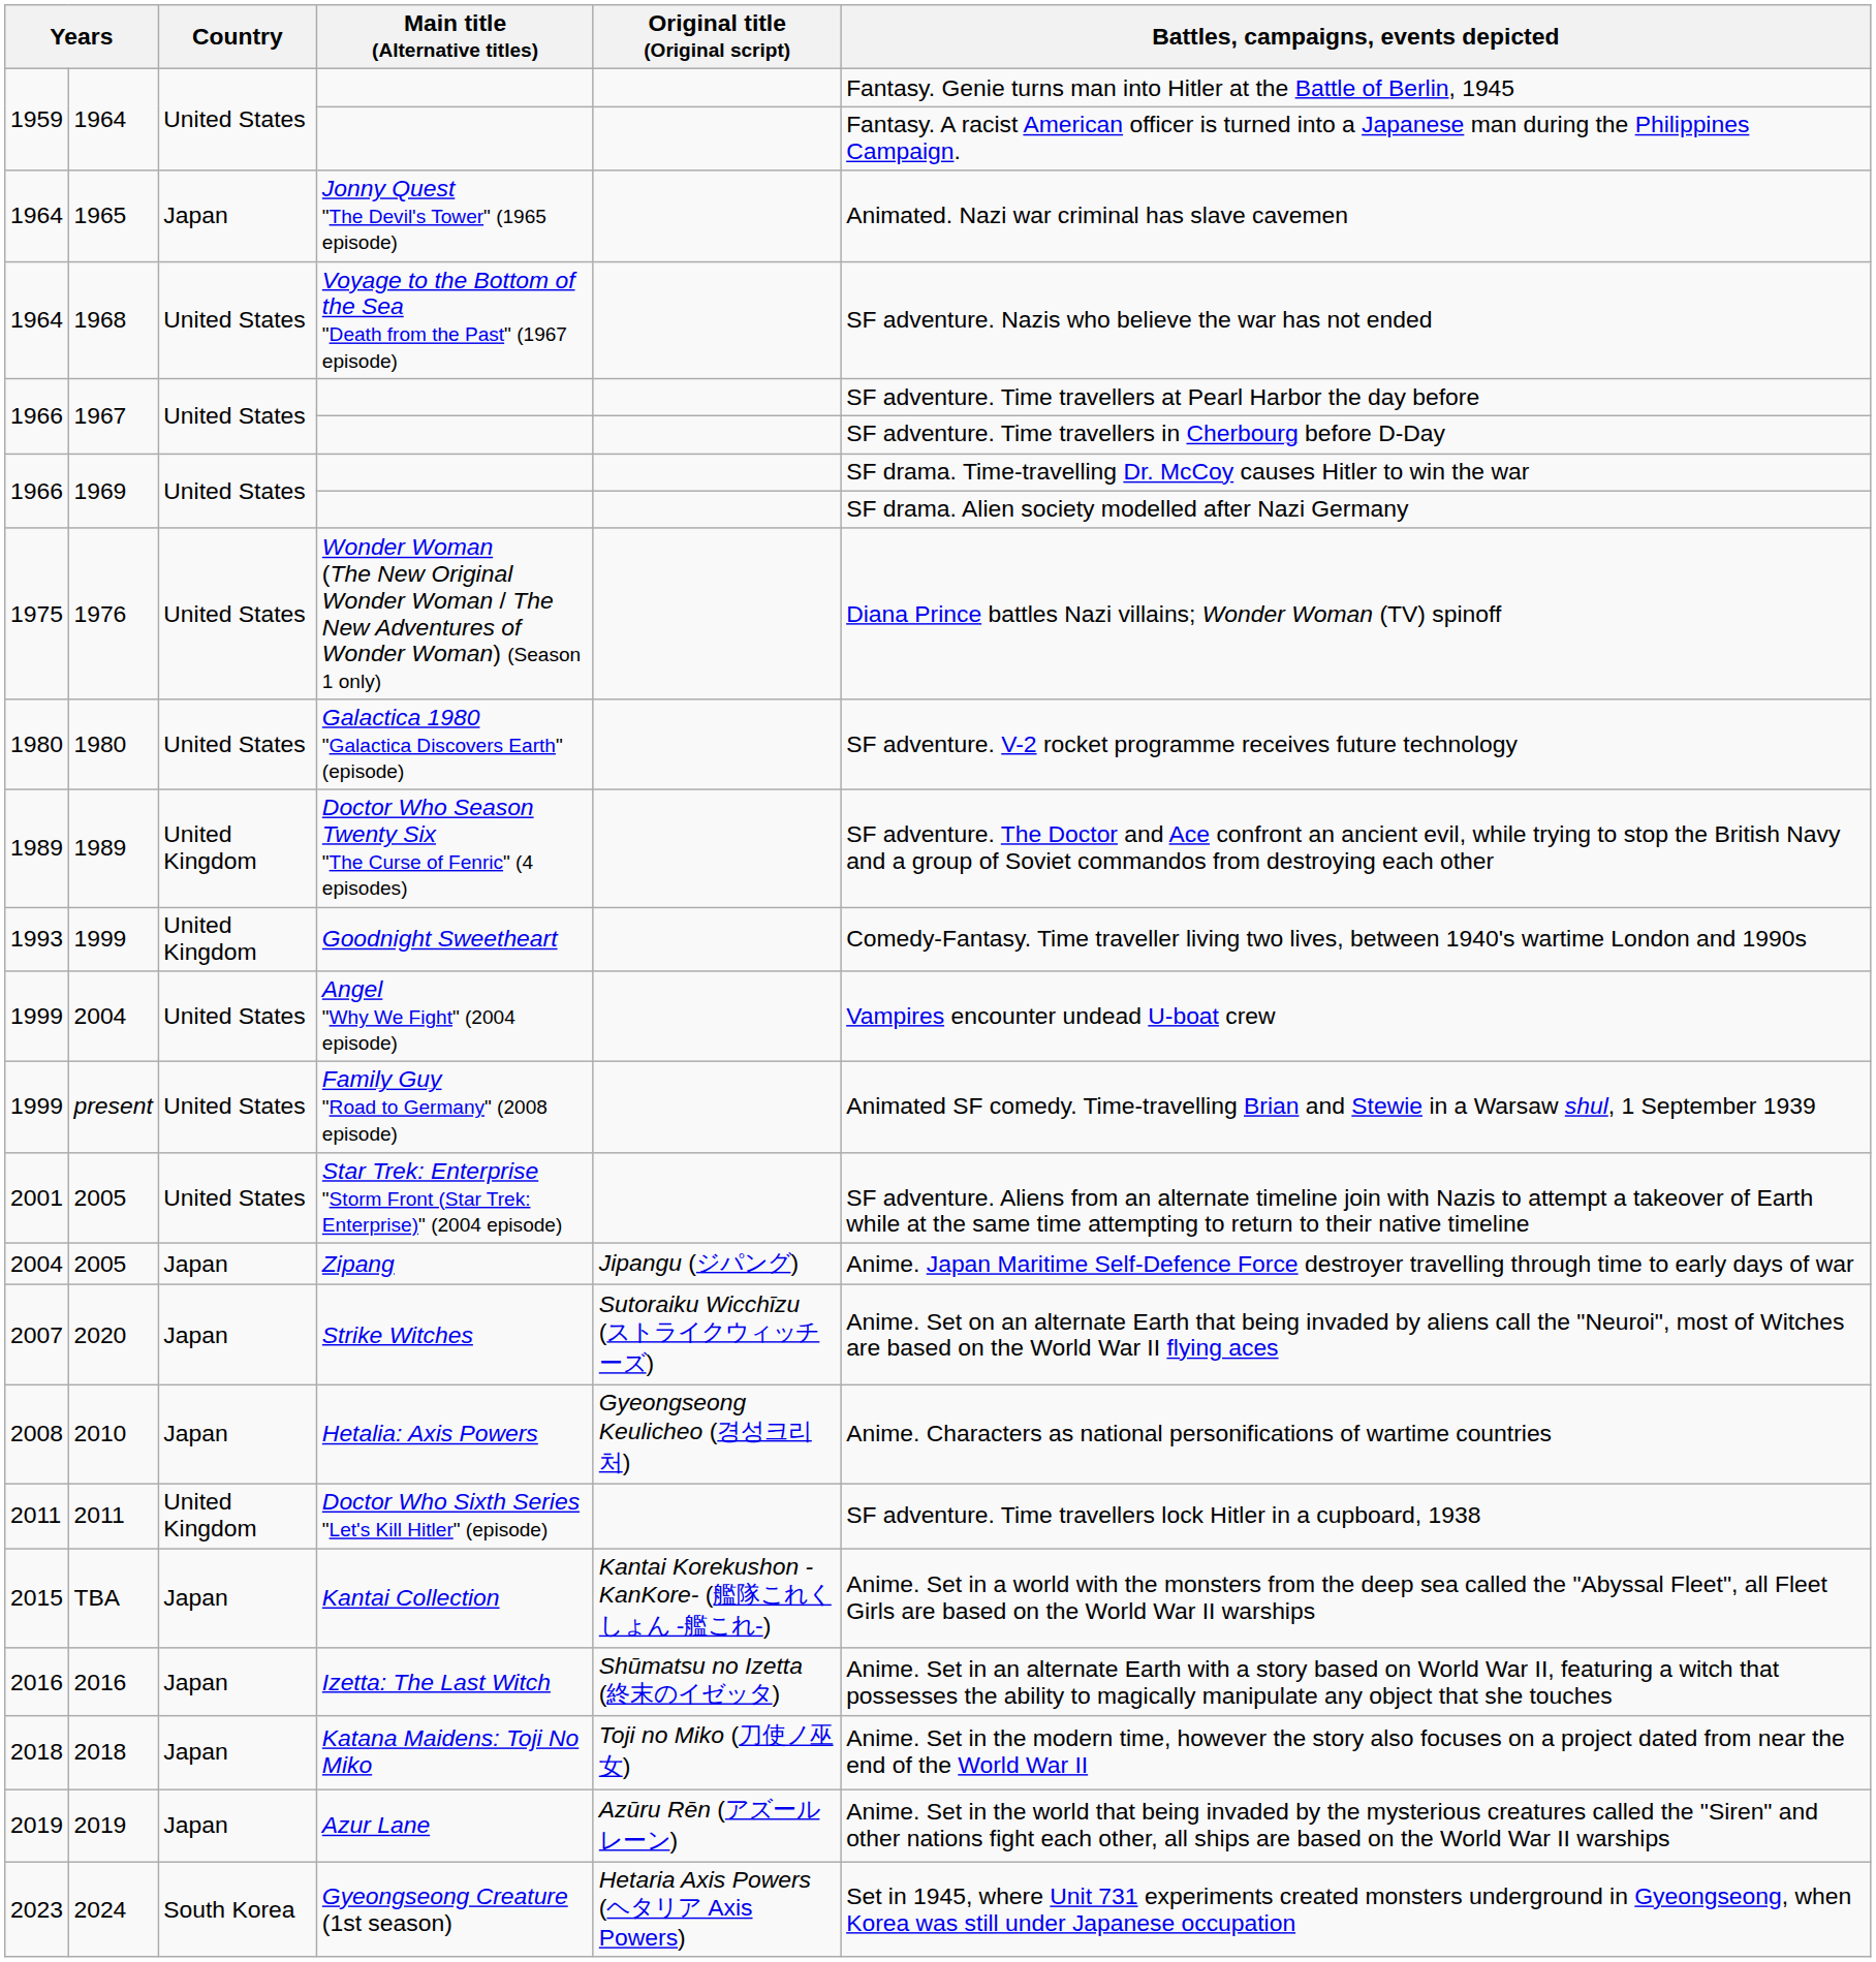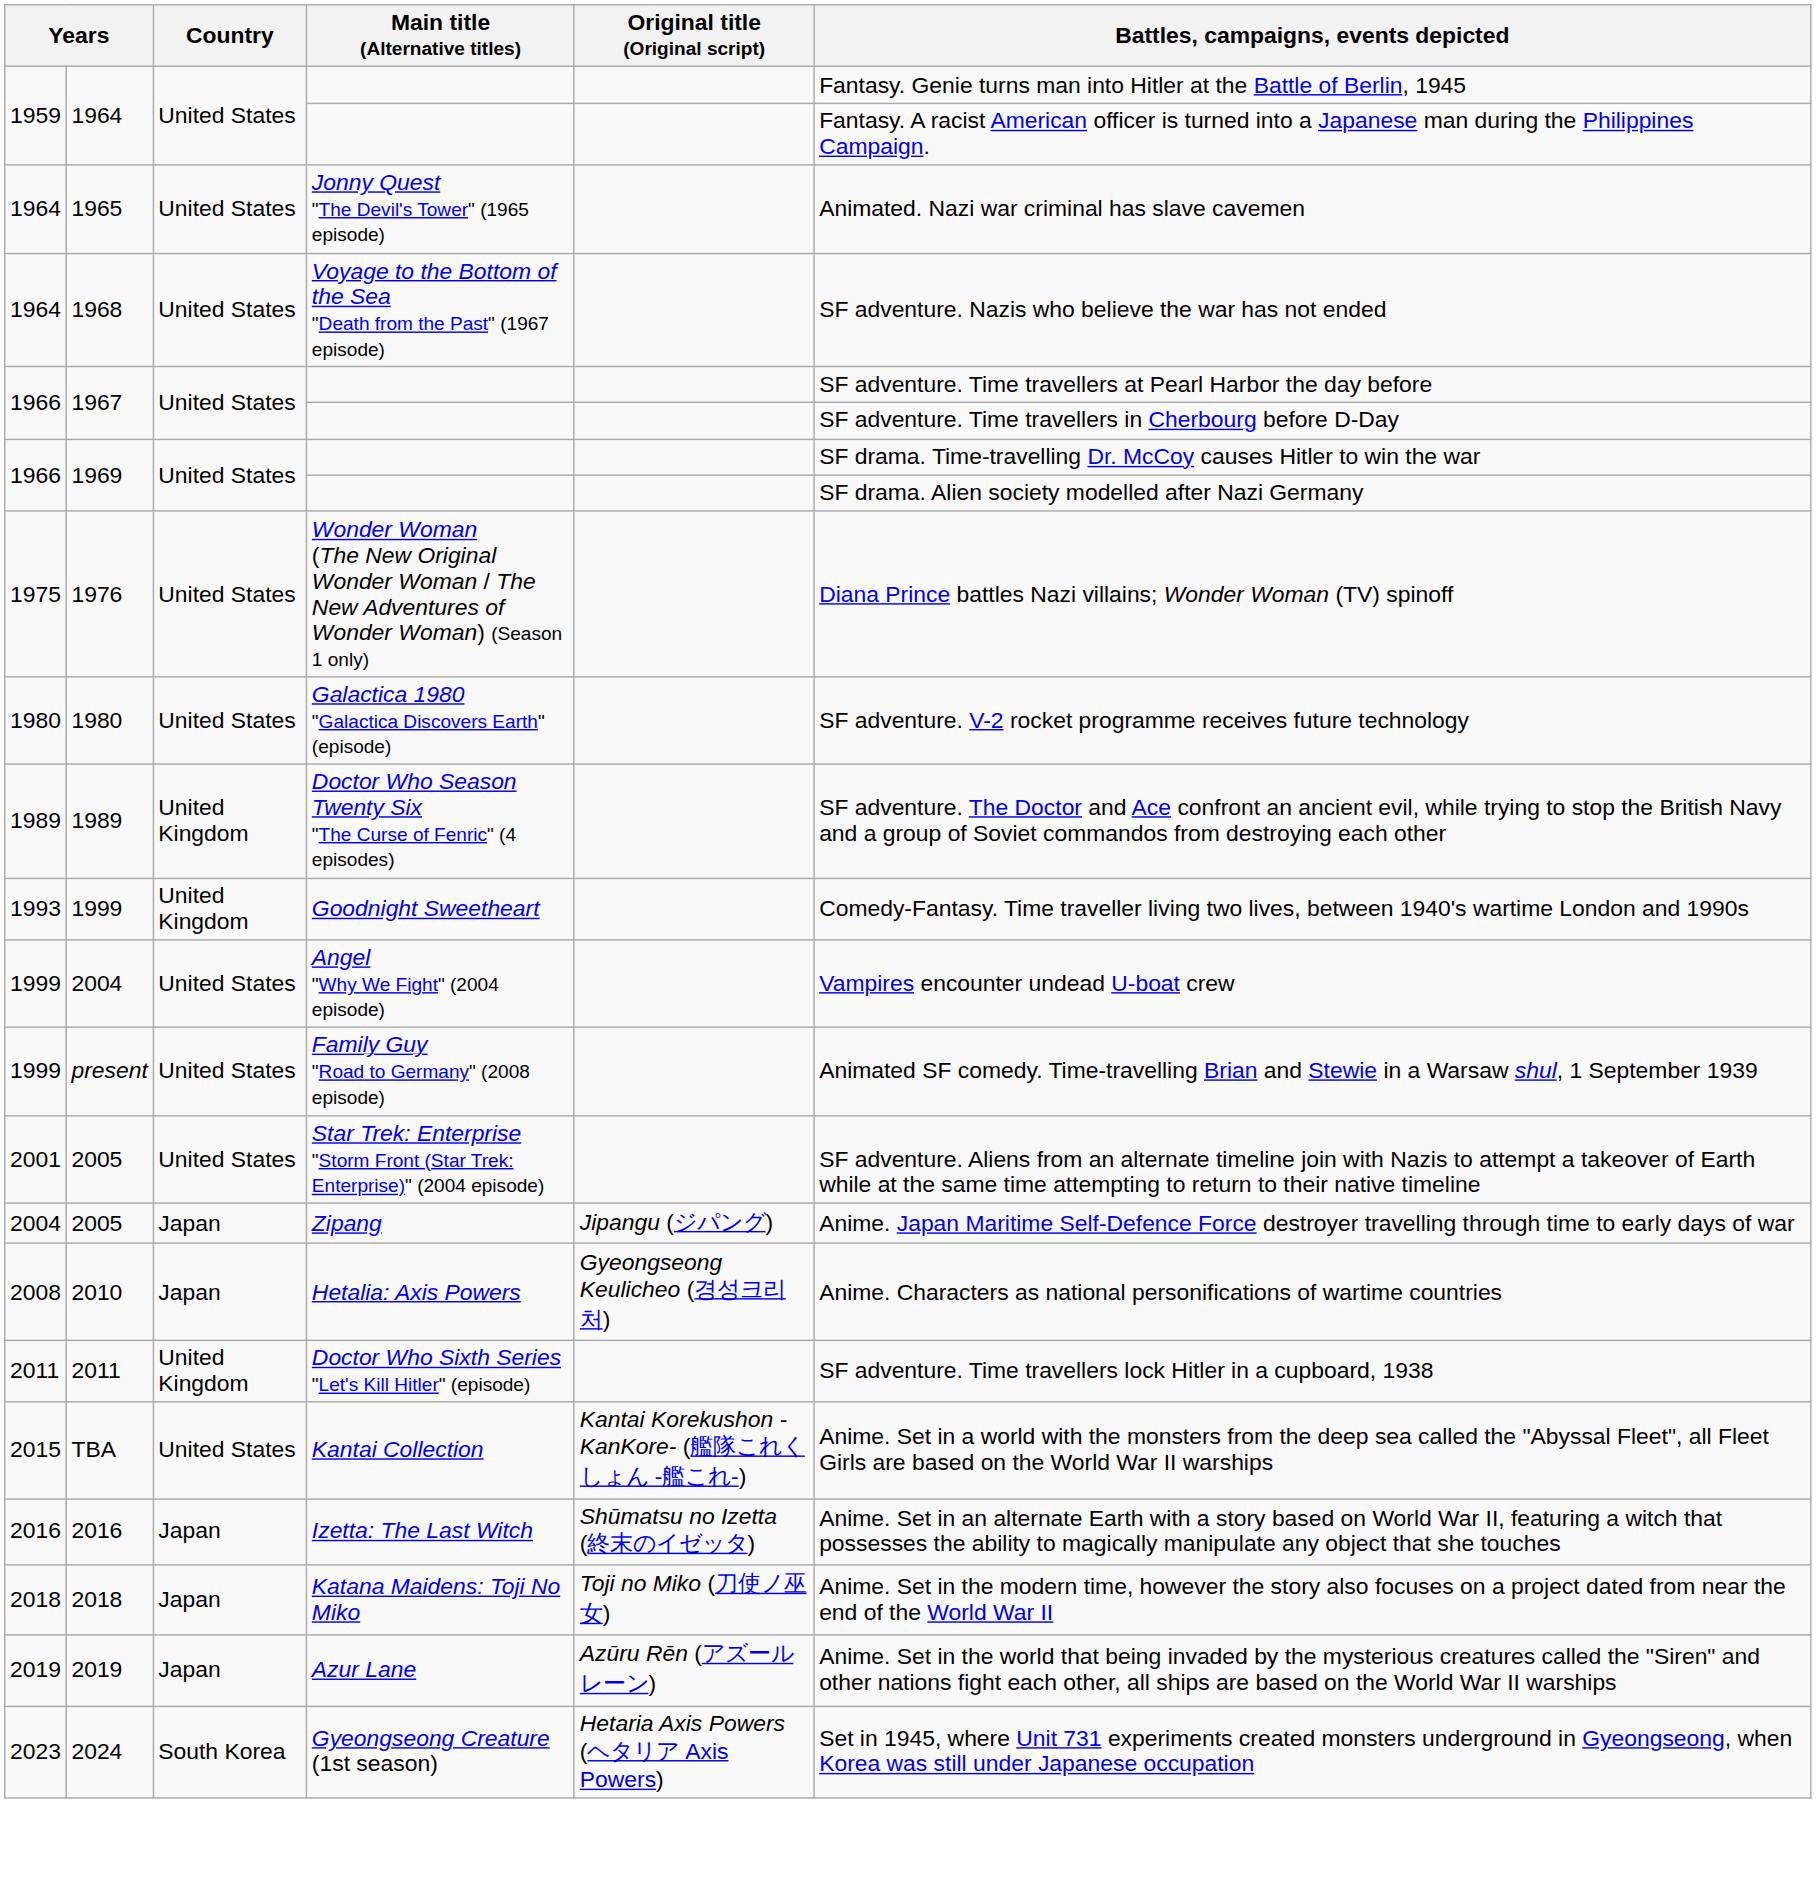 <table class="wikitable sortable" style="width:100%;">
 <tr>
 <th colspan="2" class="unsortable">Years</th>
 <th style="width: 100px;">Country</th>
 <th style="width: 180px;">Main title<br><small>(Alternative titles)</small></th>
 <th style="width: 160px;">Original title<br><small>(Original script)</small></th>
 <th class="unsortable">Battles, campaigns, events depicted</th>
 </tr>
 <tr>
 <td rowspan=2>1959</td>
 <td rowspan=2>1964</td>
 <td rowspan=2>United States</td>
 <td></td>
 <td></td>
 <td>Fantasy. Genie turns man into Hitler at the <a href='#'>Battle of Berlin</a>, 1945</td>
 </tr>
 <tr>
 <td></td>
 <td></td>
 <td>Fantasy. A racist <a href='#'>American</a> officer is turned into a <a href='#'>Japanese</a> man during the <a href='#'>Philippines Campaign</a>.</td>
 </tr>
 <tr>
 <td>1964</td>
 <td>1965</td>
-<td>Japan</td>
+<td>United States</td>
 <td><em><a href='#'>Jonny Quest</a></em><br><small>"<a href='#'>The Devil's Tower</a>" (1965 episode)</small></td>
 <td></td>
 <td>Animated. Nazi war criminal has slave cavemen</td>
 </tr>
 <tr>
 <td>1964</td>
 <td>1968</td>
 <td>United States</td>
 <td><em><a href='#'>Voyage to the Bottom of the Sea</a></em><br><small>"<a href='#'>Death from the Past</a>" (1967 episode)</small></td>
 <td></td>
 <td>SF adventure. Nazis who believe the war has not ended</td>
 </tr>
 <tr>
 <td rowspan=2>1966</td>
 <td rowspan=2>1967</td>
 <td rowspan=2>United States</td>
 <td></td>
 <td></td>
 <td>SF adventure. Time travellers at Pearl Harbor the day before</td>
 </tr>
 <tr>
 <td></td>
 <td></td>
 <td>SF adventure. Time travellers in <a href='#'>Cherbourg</a> before D-Day</td>
 </tr>
 <tr>
 <td rowspan=2>1966</td>
 <td rowspan=2>1969</td>
 <td rowspan=2>United States</td>
 <td></td>
 <td></td>
 <td>SF drama. Time-travelling <a href='#'>Dr. McCoy</a> causes Hitler to win the war</td>
 </tr>
 <tr>
 <td></td>
 <td></td>
 <td>SF drama. Alien society modelled after Nazi Germany</td>
 </tr>
 <tr>
 <td>1975</td>
 <td>1976</td>
 <td>United States</td>
 <td><em><a href='#'>Wonder Woman</a></em><br>(<em>The New Original Wonder Woman</em> / <em>The New Adventures of Wonder Woman</em>) <small>(Season 1 only)</small></td>
 <td></td>
 <td><a href='#'>Diana Prince</a> battles Nazi villains; <em>Wonder Woman</em> (TV) spinoff</td>
 </tr>
 <tr>
 <td>1980</td>
 <td>1980</td>
 <td>United States</td>
 <td><em><a href='#'>Galactica 1980</a></em><br><small>"<a href='#'>Galactica Discovers Earth</a>" (episode)</small></td>
 <td></td>
 <td>SF adventure. <a href='#'>V-2</a> rocket programme receives future technology</td>
 </tr>
 <tr>
 <td>1989</td>
 <td>1989</td>
 <td>United Kingdom</td>
 <td><em><a href='#'>Doctor Who Season Twenty Six</a></em><br><small>"<a href='#'>The Curse of Fenric</a>" (4 episodes)</small></td>
 <td></td>
 <td>SF adventure. <a href='#'>The Doctor</a> and <a href='#'>Ace</a> confront an ancient evil, while trying to stop the British Navy and a group of Soviet commandos from destroying each other</td>
 </tr>
 <tr>
 <td>1993</td>
 <td>1999</td>
 <td>United Kingdom</td>
 <td><em><a href='#'>Goodnight Sweetheart</a></em></td>
 <td></td>
 <td>Comedy-Fantasy. Time traveller living two lives, between 1940's wartime London and 1990s</td>
 </tr>
 <tr>
 <td>1999</td>
 <td>2004</td>
 <td>United States</td>
 <td><em><a href='#'>Angel</a></em><br><small>"<a href='#'>Why We Fight</a>" (2004 episode)</small></td>
 <td></td>
 <td><a href='#'>Vampires</a> encounter undead <a href='#'>U-boat</a> crew</td>
 </tr>
 <tr>
 <td>1999</td>
 <td><em>present</em></td>
 <td>United States</td>
 <td><em><a href='#'>Family Guy</a></em><br><small>"<a href='#'>Road to Germany</a>" (2008 episode)</small></td>
 <td></td>
 <td>Animated SF comedy. Time-travelling <a href='#'>Brian</a> and <a href='#'>Stewie</a> in a Warsaw <em><a href='#'>shul</a></em>, 1 September 1939</td>
 </tr>
 <tr>
 <td>2001</td>
 <td>2005</td>
 <td>United States</td>
 <td><em><a href='#'>Star Trek: Enterprise</a></em> <br><small>"<a href='#'>Storm Front (Star Trek: Enterprise)</a>" (2004 episode)</small></td>
 <td></td>
 <td><br>SF adventure. Aliens from an alternate timeline join with Nazis to attempt a takeover of Earth while at the same time attempting to return to their native timeline</td>
 </tr>
 <tr>
 <td>2004</td>
 <td>2005</td>
 <td>Japan</td>
 <td><em><a href='#'>Zipang</a></em></td>
 <td><em>Jipangu</em> (<a href='#'>ジパング</a>)</td>
 <td>Anime. <a href='#'>Japan Maritime Self-Defence Force</a> destroyer travelling through time to early days of war</td>
 </tr>
 <tr>
-<td>2007</td>
-<td>2020</td>
-<td>Japan</td>
-<td><em><a href='#'>Strike Witches</a></em></td>
-<td><em>Sutoraiku Wicchīzu</em> (<a href='#'>ストライクウィッチーズ</a>)</td>
-<td>Anime. Set on an alternate Earth that being invaded by aliens call the "Neuroi", most of Witches are based on the World War II <a href='#'>flying aces</a></td>
-</tr>
-<tr>
 <td>2008</td>
 <td>2010</td>
 <td>Japan</td>
 <td><em><a href='#'>Hetalia: Axis Powers</a></em></td>
 <td><em>Gyeongseong Keulicheo</em> (<a href='#'>경성크리처</a>)</td>
 <td>Anime. Characters as national personifications of wartime countries</td>
 </tr>
 <tr>
 <td>2011</td>
 <td>2011</td>
 <td>United Kingdom</td>
 <td><em><a href='#'>Doctor Who Sixth Series</a></em><br><small>"<a href='#'>Let's Kill Hitler</a>" (episode)</small></td>
 <td></td>
 <td>SF adventure. Time travellers lock Hitler in a cupboard, 1938</td>
 </tr>
 <tr>
 <td>2015</td>
 <td>TBA</td>
-<td>Japan</td>
+<td>United States</td>
 <td><em><a href='#'>Kantai Collection</a></em></td>
 <td><em>Kantai Korekushon -KanKore-</em> (<a href='#'>艦隊これくしょん -艦これ-</a>)</td>
 <td>Anime. Set in a world with the monsters from the deep sea called the "Abyssal Fleet", all Fleet Girls are based on the World War II warships</td>
 </tr>
 <tr>
 <td>2016</td>
 <td>2016</td>
 <td>Japan</td>
 <td><em><a href='#'>Izetta: The Last Witch</a></em></td>
 <td><em>Shūmatsu no Izetta</em> (<a href='#'>終末のイゼッタ</a>)</td>
 <td>Anime. Set in an alternate Earth with a story based on World War II, featuring a witch that possesses the ability to magically manipulate any object that she touches</td>
 </tr>
 <tr>
 <td>2018</td>
 <td>2018</td>
 <td>Japan</td>
 <td><em><a href='#'>Katana Maidens: Toji No Miko</a></em></td>
 <td><em>Toji no Miko</em> (<a href='#'>刀使ノ巫女</a>)</td>
 <td>Anime. Set in the modern time, however the story also focuses on a project dated from near the end of the <a href='#'>World War II</a></td>
 </tr>
 <tr>
 <td>2019</td>
 <td>2019</td>
 <td>Japan</td>
 <td><em><a href='#'>Azur Lane</a></em></td>
 <td><em>Azūru Rēn</em> (<a href='#'>アズールレーン</a>)</td>
 <td>Anime. Set in the world that being invaded by the mysterious creatures called the "Siren" and other nations fight each other, all ships are based on the World War II warships</td>
 </tr>
 <tr>
 <td>2023</td>
 <td>2024</td>
 <td>South Korea</td>
 <td><em><a href='#'>Gyeongseong Creature</a></em> (1st season)</td>
 <td><em>Hetaria Axis Powers</em> (<a href='#'>ヘタリア Axis Powers</a>)</td>
 <td>Set in 1945, where <a href='#'>Unit 731</a> experiments created monsters underground in <a href='#'>Gyeongseong</a>, when <a href='#'>Korea was still under Japanese occupation</a></td>
 </tr>
 </table>
